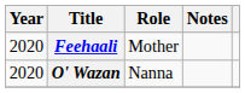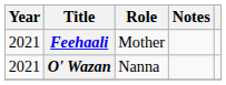 <table class="wikitable sortable plainrowheaders">
 <tr style="background:#ccc; text-align:center;">
 <th scope="col">Year</th>
 <th scope="col">Title</th>
 <th scope="col">Role</th>
 <th scope="col">Notes</th>
 <th scope="col" class="unsortable"></th>
 </tr>
 <tr>
-<td>2020</td>
+<td>2021</td>
 <th scope="row"><em><a href='#'>Feehaali</a></em></th>
 <td>Mother</td>
 <td></td>
 <td style="text-align: center;"></td>
 </tr>
 <tr>
-<td>2020</td>
+<td>2021</td>
 <th scope="row"><em>O' Wazan</em></th>
 <td>Nanna</td>
 <td></td>
 <td style="text-align: center;"></td>
 </tr>
 <tr>
 </tr>
 </table>
